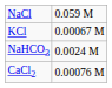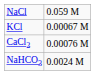 <table class="wikitable">
 <tr>
 <td><a href='#'>NaCl</a></td>
 <td>0.059 M</td>
 </tr>
 <tr>
 <td><a href='#'>KCl</a></td>
 <td>0.00067 M</td>
 </tr>
 <tr>
+<td><a href='#'>CaCl<sub>2</sub></a></td>
+<td>0.00076 M</td>
+</tr>
+<tr>
 <td><a href='#'>NaHCO<sub>3</sub></a></td>
 <td>0.0024 M</td>
 </tr>
-<tr>
-<td><a href='#'>CaCl<sub>2</sub></a></td>
-<td>0.00076 M</td>
-</tr>
 </table>
